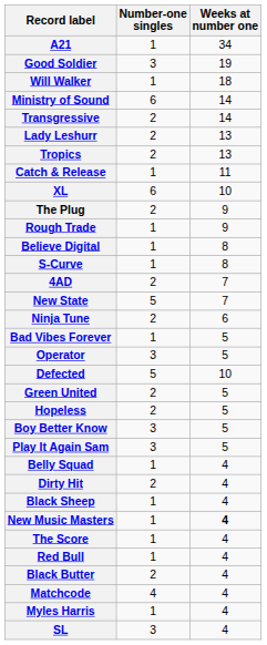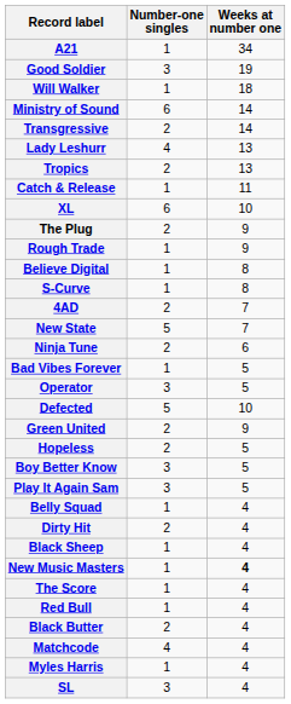 <table class="wikitable plainrowheaders sortable">
 <tr>
 <th scope=col>Record label</th>
 <th scope=col>Number-one<br>singles</th>
 <th scope=col>Weeks at<br>number one</th>
 </tr>
 <tr>
 <th scope=row><a href='#'>A21</a></th>
 <td align=center>1</td>
 <td align=center>34</td>
 </tr>
 <tr>
 <th scope=row><a href='#'>Good Soldier</a></th>
 <td align=center>3</td>
 <td align=center>19</td>
 </tr>
 <tr>
 <th scope=row><a href='#'>Will Walker</a></th>
 <td align=center>1</td>
 <td align=center>18</td>
 </tr>
 <tr>
 <th scope=row><a href='#'>Ministry of Sound</a></th>
 <td align=center>6</td>
 <td align=center>14</td>
 </tr>
 <tr>
 <th scope=row><a href='#'>Transgressive</a></th>
 <td align=center>2</td>
 <td align=center>14</td>
 </tr>
 <tr>
 <th scope=row><a href='#'>Lady Leshurr</a></th>
-<td align=center>2</td>
+<td align=center>4</td>
 <td align=center>13</td>
 </tr>
 <tr>
 <th scope=row><a href='#'>Tropics</a></th>
 <td align=center>2</td>
 <td align=center>13</td>
 </tr>
 <tr>
 <th scope=row><a href='#'>Catch & Release</a></th>
 <td align=center>1</td>
 <td align=center>11</td>
 </tr>
 <tr>
 <th scope=row><a href='#'>XL</a></th>
 <td align=center>6</td>
 <td align=center>10</td>
 </tr>
 <tr>
 <th scope=row>The Plug</th>
 <td align=center>2</td>
 <td align=center>9</td>
 </tr>
 <tr>
 <th scope=row><a href='#'>Rough Trade</a></th>
 <td align=center>1</td>
 <td align=center>9</td>
 </tr>
 <tr>
 <th scope=row><a href='#'>Believe Digital</a></th>
 <td align=center>1</td>
 <td align=center>8</td>
 </tr>
 <tr>
 <th scope=row><a href='#'>S-Curve</a></th>
 <td align=center>1</td>
 <td align=center>8</td>
 </tr>
 <tr>
 <th scope=row><a href='#'>4AD</a></th>
 <td align=center>2</td>
 <td align=center>7</td>
 </tr>
 <tr>
 <th scope=row><a href='#'>New State</a></th>
 <td align=center>5</td>
 <td align=center>7</td>
 </tr>
 <tr>
 <th scope=row><a href='#'>Ninja Tune</a></th>
 <td align=center>2</td>
 <td align=center>6</td>
 </tr>
 <tr>
 <th scope=row><a href='#'>Bad Vibes Forever</a></th>
 <td align=center>1</td>
 <td align=center>5</td>
 </tr>
 <tr>
 <th scope=row><a href='#'>Operator</a></th>
 <td align=center>3</td>
 <td align=center>5</td>
 </tr>
 <tr>
 <th scope=row><a href='#'>Defected</a></th>
 <td align=center>5</td>
 <td align=center>10</td>
 </tr>
 <tr>
 <th scope=row><a href='#'>Green United</a></th>
 <td align=center>2</td>
-<td align=center>5</td>
+<td align=center>9</td>
 </tr>
 <tr>
 <th scope=row><a href='#'>Hopeless</a></th>
 <td align=center>2</td>
 <td align=center>5</td>
 </tr>
 <tr>
 <th scope=row><a href='#'>Boy Better Know</a></th>
 <td align=center>3</td>
 <td align=Center>5</td>
 </tr>
 <tr>
 <th scope=row><a href='#'>Play It Again Sam</a></th>
 <td align=center>3</td>
 <td align=center>5</td>
 </tr>
 <tr>
 <th scope=row><a href='#'>Belly Squad</a></th>
 <td align=center>1</td>
 <td align=center>4</td>
 </tr>
 <tr>
 <th scope=row><a href='#'>Dirty Hit</a></th>
 <td align=center>2</td>
 <td align=center>4</td>
 </tr>
 <tr>
 <th scope=row><a href='#'>Black Sheep</a></th>
 <td align=center>1</td>
 <td align=center>4</td>
 </tr>
 <tr>
 <th scope=row><a href='#'>New Music Masters</a></th>
 <td align=center>1</td>
 <td align=center><strong>4</strong></td>
 </tr>
 <tr>
 <th scope=row><a href='#'>The Score</a></th>
 <td align=center>1</td>
 <td align=center>4</td>
 </tr>
 <tr>
 <th scope=row><a href='#'>Red Bull</a></th>
 <td align=center>1</td>
 <td align=center>4</td>
 </tr>
 <tr>
 <th scope=row><a href='#'>Black Butter</a></th>
 <td align=center>2</td>
 <td align=center>4</td>
 </tr>
 <tr>
 <th scope=row><a href='#'>Matchcode</a></th>
 <td align=center>4</td>
 <td align=center>4</td>
 </tr>
 <tr>
 <th scope=row><a href='#'>Myles Harris</a></th>
 <td align=center>1</td>
 <td align=center>4</td>
 </tr>
 <tr>
 <th scope=row><a href='#'>SL</a></th>
 <td align=center>3</td>
 <td align=center>4</td>
 </tr>
 </table>
